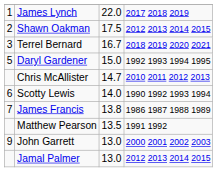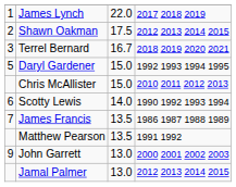 <table class="wikitable">
 <tr>
 </tr>
 <tr>
 <td>1</td>
 <td><a href='#'>James Lynch</a></td>
 <td>22.0</td>
 <td style="font-size:85%;"><a href='#'>2017</a> <a href='#'>2018</a> <a href='#'>2019</a></td>
 </tr>
 <tr>
 <td>2</td>
 <td><a href='#'>Shawn Oakman</a></td>
 <td>17.5</td>
 <td style="font-size:85%;"><a href='#'>2012</a> <a href='#'>2013</a> <a href='#'>2014</a> <a href='#'>2015</a></td>
 </tr>
 <tr>
 <td>3</td>
 <td>Terrel Bernard</td>
 <td>16.7</td>
 <td style="font-size:85%;"><a href='#'>2018</a> <a href='#'>2019</a> <a href='#'>2020</a> <a href='#'>2021</a></td>
 </tr>
 <tr>
 <td>5</td>
 <td><a href='#'>Daryl Gardener</a></td>
 <td>15.0</td>
 <td style="font-size:85%;">1992 1993 1994 1995</td>
 </tr>
 <tr>
 <td></td>
 <td>Chris McAllister</td>
-<td>14.7</td>
+<td>15.0</td>
 <td style="font-size:85%;"><a href='#'>2010</a> <a href='#'>2011</a> <a href='#'>2012</a> <a href='#'>2013</a></td>
 </tr>
 <tr>
 <td>6</td>
 <td>Scotty Lewis</td>
 <td>14.0</td>
 <td style="font-size:85%;">1990 1992 1993 1994</td>
 </tr>
 <tr>
 <td>7</td>
 <td><a href='#'>James Francis</a></td>
-<td>13.8</td>
+<td>13.5</td>
 <td style="font-size:85%;">1986 1987 1988 1989</td>
 </tr>
 <tr>
 <td></td>
 <td>Matthew Pearson</td>
 <td>13.5</td>
 <td style="font-size:85%;">1991 1992</td>
 </tr>
 <tr>
 <td>9</td>
 <td>John Garrett</td>
 <td>13.0</td>
 <td style="font-size:85%;"><a href='#'>2000</a> <a href='#'>2001</a> <a href='#'>2002</a> <a href='#'>2003</a></td>
 </tr>
 <tr>
 <td></td>
 <td><a href='#'>Jamal Palmer</a></td>
 <td>13.0</td>
 <td style="font-size:85%;"><a href='#'>2012</a> <a href='#'>2013</a> <a href='#'>2014</a> <a href='#'>2015</a></td>
 </tr>
 </table>
